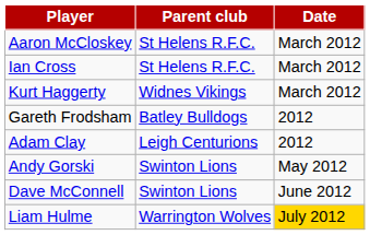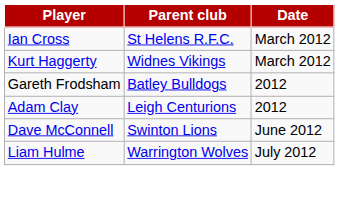 <table class="wikitable">
 <tr>
 <th scope="col" style="background:#B50000; color:white; border:solid white 1px">Player</th>
 <th scope="col" style="background:#B50000; color:white; border:solid white 1px">Parent club</th>
 <th scope="col" style="background:#B50000; color:white; border:solid white 1px">Date</th>
-</tr>
-<tr>
-<td> <a href='#'>Aaron McCloskey</a></td>
-<td><a href='#'>St Helens R.F.C.</a></td>
-<td>March 2012 </td>
 </tr>
 <tr>
 <td> <a href='#'>Ian Cross</a></td>
 <td><a href='#'>St Helens R.F.C.</a></td>
 <td>March 2012 </td>
 </tr>
 <tr>
 <td> <a href='#'>Kurt Haggerty</a></td>
 <td><a href='#'>Widnes Vikings</a></td>
 <td>March 2012 </td>
 </tr>
 <tr>
 <td> Gareth Frodsham</td>
 <td><a href='#'>Batley Bulldogs</a></td>
 <td>2012 </td>
 </tr>
 <tr>
 <td> <a href='#'>Adam Clay</a></td>
 <td><a href='#'>Leigh Centurions</a></td>
 <td>2012 </td>
 </tr>
 <tr>
-<td> <a href='#'>Andy Gorski</a></td>
-<td><a href='#'>Swinton Lions</a></td>
-<td>May 2012 </td>
-</tr>
-<tr>
 <td> <a href='#'>Dave McConnell</a></td>
 <td><a href='#'>Swinton Lions</a></td>
 <td>June 2012 </td>
 </tr>
 <tr>
 <td> <a href='#'>Liam Hulme</a></td>
 <td><a href='#'>Warrington Wolves</a></td>
-<td style="background: gold;">July 2012 </td>
+<td>July 2012 </td>
 </tr>
 </table>
